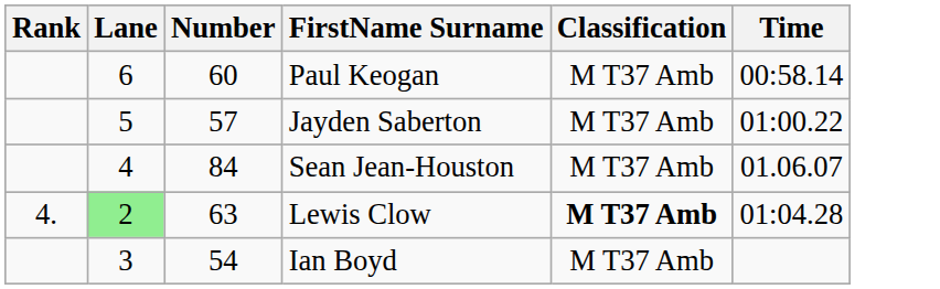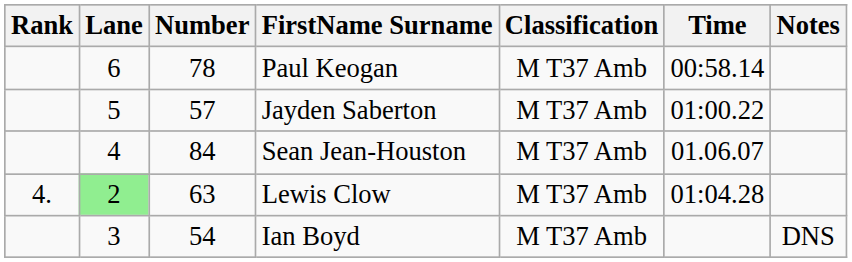 <table class="wikitable sortable" style="text-align:center">
 <tr>
 <th>Rank</th>
 <th>Lane</th>
 <th>Number</th>
 <th>FirstName Surname</th>
 <th>Classification</th>
 <th>Time</th>
+<th>Notes</th>
 </tr>
 <tr>
 <td></td>
 <td>6</td>
-<td>60</td>
+<td>78</td>
 <td style="text-align:left"> Paul Keogan</td>
 <td>M T37 Amb</td>
 <td>00:58.14</td>
+<td></td>
 </tr>
 <tr>
 <td></td>
 <td>5</td>
 <td>57</td>
 <td style="text-align:left"> Jayden Saberton</td>
 <td>M T37 Amb</td>
 <td>01:00.22</td>
+<td></td>
 </tr>
 <tr>
 <td></td>
 <td>4</td>
 <td>84</td>
 <td style="text-align:left"> Sean Jean-Houston</td>
 <td>M T37 Amb</td>
 <td>01.06.07</td>
+<td></td>
 </tr>
 <tr>
 <td>4.</td>
 <td style="background: lightgreen;">2</td>
 <td>63</td>
 <td style="text-align:left"> Lewis Clow</td>
-<td><strong>M T37 Amb</strong></td>
+<td>M T37 Amb</td>
 <td>01:04.28</td>
+<td></td>
 </tr>
 <tr>
 <td></td>
 <td>3</td>
 <td>54</td>
 <td style="text-align:left"> Ian Boyd</td>
 <td>M T37 Amb</td>
 <td></td>
+<td>DNS</td>
 </tr>
 </table>
